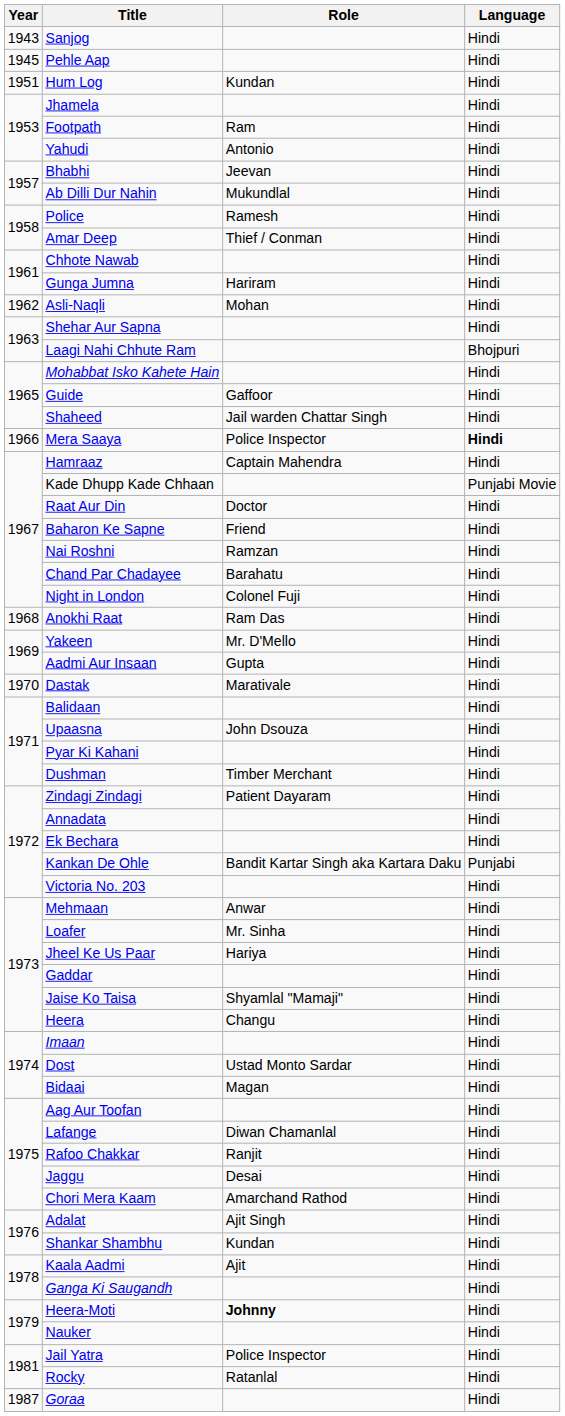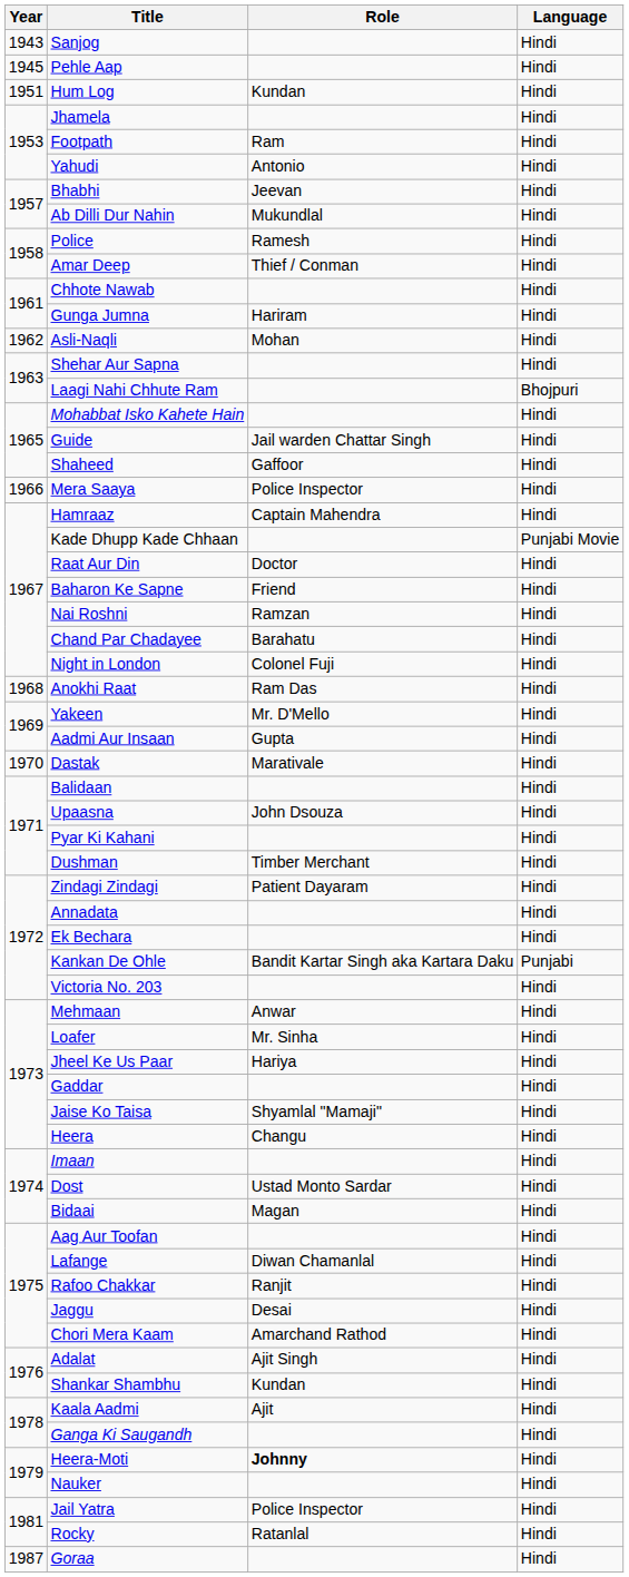 <table class="wikitable sortable">
 <tr>
 <th>Year</th>
 <th>Title</th>
 <th>Role</th>
 <th>Language</th>
 </tr>
 <tr>
 <td>1943</td>
 <td><a href='#'>Sanjog</a></td>
 <td></td>
 <td>Hindi</td>
 </tr>
 <tr>
 <td>1945</td>
 <td><a href='#'>Pehle Aap</a></td>
 <td></td>
 <td>Hindi</td>
 </tr>
 <tr>
 <td>1951</td>
 <td><a href='#'>Hum Log</a></td>
 <td>Kundan</td>
 <td>Hindi</td>
 </tr>
 <tr>
 <td rowspan="3">1953</td>
 <td><a href='#'>Jhamela</a></td>
 <td></td>
 <td>Hindi</td>
 </tr>
 <tr>
 <td><a href='#'>Footpath</a></td>
 <td>Ram</td>
 <td>Hindi</td>
 </tr>
 <tr>
 <td><a href='#'>Yahudi</a></td>
 <td>Antonio</td>
 <td>Hindi</td>
 </tr>
 <tr>
 <td rowspan="2">1957</td>
 <td><a href='#'>Bhabhi</a></td>
 <td>Jeevan</td>
 <td>Hindi</td>
 </tr>
 <tr>
 <td><a href='#'>Ab Dilli Dur Nahin</a></td>
 <td>Mukundlal</td>
 <td>Hindi</td>
 </tr>
 <tr>
 <td rowspan="2">1958</td>
 <td><a href='#'>Police</a></td>
 <td>Ramesh</td>
 <td>Hindi</td>
 </tr>
 <tr>
 <td><a href='#'>Amar Deep</a></td>
 <td>Thief / Conman</td>
 <td>Hindi</td>
 </tr>
 <tr>
 <td rowspan="2">1961</td>
 <td><a href='#'>Chhote Nawab</a></td>
 <td></td>
 <td>Hindi</td>
 </tr>
 <tr>
 <td><a href='#'>Gunga Jumna</a></td>
 <td>Hariram</td>
 <td>Hindi</td>
 </tr>
 <tr>
 <td>1962</td>
 <td><a href='#'>Asli-Naqli</a></td>
 <td>Mohan</td>
 <td>Hindi</td>
 </tr>
 <tr>
 <td rowspan="2">1963</td>
 <td><a href='#'>Shehar Aur Sapna</a></td>
 <td></td>
 <td>Hindi</td>
 </tr>
 <tr>
 <td><a href='#'>Laagi Nahi Chhute Ram</a></td>
 <td></td>
 <td>Bhojpuri</td>
 </tr>
 <tr>
 <td rowspan="3">1965</td>
 <td><em><a href='#'>Mohabbat Isko Kahete Hain</a></em></td>
 <td></td>
 <td>Hindi</td>
 </tr>
 <tr>
 <td><a href='#'>Guide</a></td>
-<td>Gaffoor</td>
+<td>Jail warden Chattar Singh</td>
 <td>Hindi</td>
 </tr>
 <tr>
 <td><a href='#'>Shaheed</a></td>
-<td>Jail warden Chattar Singh</td>
+<td>Gaffoor</td>
 <td>Hindi</td>
 </tr>
 <tr>
 <td rowspan="1">1966</td>
 <td><a href='#'>Mera Saaya</a></td>
 <td>Police Inspector</td>
-<td><strong>Hindi</strong></td>
+<td>Hindi</td>
 </tr>
 <tr>
 <td rowspan="7">1967</td>
 <td><a href='#'>Hamraaz</a></td>
 <td>Captain Mahendra</td>
 <td>Hindi</td>
 </tr>
 <tr>
 <td>Kade Dhupp Kade Chhaan</td>
 <td></td>
 <td>Punjabi Movie</td>
 </tr>
 <tr>
 <td><a href='#'>Raat Aur Din</a></td>
 <td>Doctor</td>
 <td>Hindi</td>
 </tr>
 <tr>
 <td><a href='#'>Baharon Ke Sapne</a></td>
 <td>Friend</td>
 <td>Hindi</td>
 </tr>
 <tr>
 <td><a href='#'>Nai Roshni</a></td>
 <td>Ramzan</td>
 <td>Hindi</td>
 </tr>
 <tr>
 <td><a href='#'>Chand Par Chadayee</a></td>
 <td>Barahatu</td>
 <td>Hindi</td>
 </tr>
 <tr>
 <td><a href='#'>Night in London</a></td>
 <td>Colonel Fuji</td>
 <td>Hindi</td>
 </tr>
 <tr>
 <td>1968</td>
 <td><a href='#'>Anokhi Raat</a></td>
 <td>Ram Das</td>
 <td>Hindi</td>
 </tr>
 <tr>
 <td rowspan="2">1969</td>
 <td><a href='#'>Yakeen</a></td>
 <td>Mr. D'Mello</td>
 <td>Hindi</td>
 </tr>
 <tr>
 <td><a href='#'>Aadmi Aur Insaan</a></td>
 <td>Gupta</td>
 <td>Hindi</td>
 </tr>
 <tr>
 <td>1970</td>
 <td><a href='#'>Dastak</a></td>
 <td>Marativale</td>
 <td>Hindi</td>
 </tr>
 <tr>
 <td rowspan="4">1971</td>
 <td><a href='#'>Balidaan</a></td>
 <td></td>
 <td>Hindi</td>
 </tr>
 <tr>
 <td><a href='#'>Upaasna</a></td>
 <td>John Dsouza</td>
 <td>Hindi</td>
 </tr>
 <tr>
 <td><a href='#'>Pyar Ki Kahani</a></td>
 <td></td>
 <td>Hindi</td>
 </tr>
 <tr>
 <td><a href='#'>Dushman</a></td>
 <td>Timber Merchant</td>
 <td>Hindi</td>
 </tr>
 <tr>
 <td rowspan="5">1972</td>
 <td><a href='#'>Zindagi Zindagi</a></td>
 <td>Patient Dayaram</td>
 <td>Hindi</td>
 </tr>
 <tr>
 <td><a href='#'>Annadata</a></td>
 <td></td>
 <td>Hindi</td>
 </tr>
 <tr>
 <td><a href='#'>Ek Bechara</a></td>
 <td></td>
 <td>Hindi</td>
 </tr>
 <tr>
 <td><a href='#'>Kankan De Ohle</a></td>
 <td>Bandit Kartar Singh aka Kartara Daku</td>
 <td>Punjabi</td>
 </tr>
 <tr>
 <td><a href='#'>Victoria No. 203</a></td>
 <td></td>
 <td>Hindi</td>
 </tr>
 <tr>
 <td rowspan="6">1973</td>
 <td><a href='#'>Mehmaan</a></td>
 <td>Anwar</td>
 <td>Hindi</td>
 </tr>
 <tr>
 <td><a href='#'>Loafer</a></td>
 <td>Mr. Sinha</td>
 <td>Hindi</td>
 </tr>
 <tr>
 <td><a href='#'>Jheel Ke Us Paar</a></td>
 <td>Hariya</td>
 <td>Hindi</td>
 </tr>
 <tr>
 <td><a href='#'>Gaddar</a></td>
 <td></td>
 <td>Hindi</td>
 </tr>
 <tr>
 <td><a href='#'>Jaise Ko Taisa</a></td>
 <td>Shyamlal "Mamaji"</td>
 <td>Hindi</td>
 </tr>
 <tr>
 <td><a href='#'>Heera</a></td>
 <td>Changu</td>
 <td>Hindi</td>
 </tr>
 <tr>
 <td rowspan="3">1974</td>
 <td><em><a href='#'>Imaan</a></em></td>
 <td></td>
 <td>Hindi</td>
 </tr>
 <tr>
 <td><a href='#'>Dost</a></td>
 <td>Ustad Monto Sardar</td>
 <td>Hindi</td>
 </tr>
 <tr>
 <td><a href='#'>Bidaai</a></td>
 <td>Magan</td>
 <td>Hindi</td>
 </tr>
 <tr>
 <td rowspan="5">1975</td>
 <td><a href='#'>Aag Aur Toofan</a></td>
 <td></td>
 <td>Hindi</td>
 </tr>
 <tr>
 <td><a href='#'>Lafange</a></td>
 <td>Diwan Chamanlal</td>
 <td>Hindi</td>
 </tr>
 <tr>
 <td><a href='#'>Rafoo Chakkar</a></td>
 <td>Ranjit</td>
 <td>Hindi</td>
 </tr>
 <tr>
 <td><a href='#'>Jaggu</a></td>
 <td>Desai</td>
 <td>Hindi</td>
 </tr>
 <tr>
 <td><a href='#'>Chori Mera Kaam</a></td>
 <td>Amarchand Rathod</td>
 <td>Hindi</td>
 </tr>
 <tr>
 <td rowspan="2">1976</td>
 <td><a href='#'>Adalat</a></td>
 <td>Ajit Singh</td>
 <td>Hindi</td>
 </tr>
 <tr>
 <td><a href='#'>Shankar Shambhu</a></td>
 <td>Kundan</td>
 <td>Hindi</td>
 </tr>
 <tr>
 <td rowspan="2">1978</td>
 <td><a href='#'>Kaala Aadmi</a></td>
 <td>Ajit</td>
 <td>Hindi</td>
 </tr>
 <tr>
 <td><em><a href='#'>Ganga Ki Saugandh</a></em></td>
 <td></td>
 <td>Hindi</td>
 </tr>
 <tr>
 <td rowspan="2">1979</td>
 <td><a href='#'>Heera-Moti</a></td>
 <td><strong>Johnny</strong></td>
 <td>Hindi</td>
 </tr>
 <tr>
 <td><a href='#'>Nauker</a></td>
 <td></td>
 <td>Hindi</td>
 </tr>
 <tr>
 <td rowspan="2">1981</td>
 <td><a href='#'>Jail Yatra</a></td>
 <td>Police Inspector</td>
 <td>Hindi</td>
 </tr>
 <tr>
 <td><a href='#'>Rocky</a></td>
 <td>Ratanlal</td>
 <td>Hindi</td>
 </tr>
 <tr>
 <td>1987</td>
 <td><em><a href='#'>Goraa</a></em></td>
 <td></td>
 <td>Hindi</td>
 </tr>
 </table>
